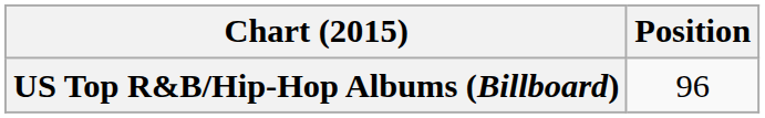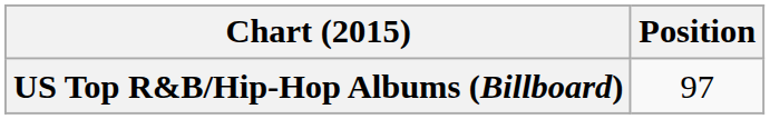 <table class="wikitable plainrowheaders" style="text-align:center">
 <tr>
 <th scope="col">Chart (2015)</th>
 <th scope="col">Position</th>
 </tr>
 <tr>
 <th scope="row">US Top R&B/Hip-Hop Albums (<em>Billboard</em>)</th>
-<td>96</td>
+<td>97</td>
 </tr>
 </table>
